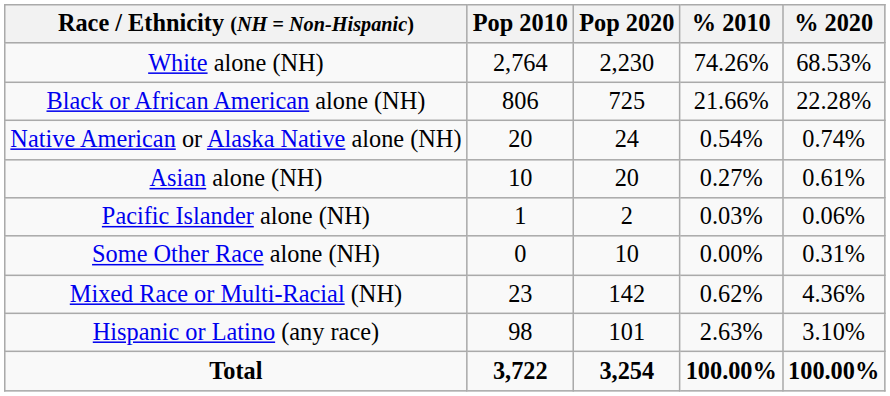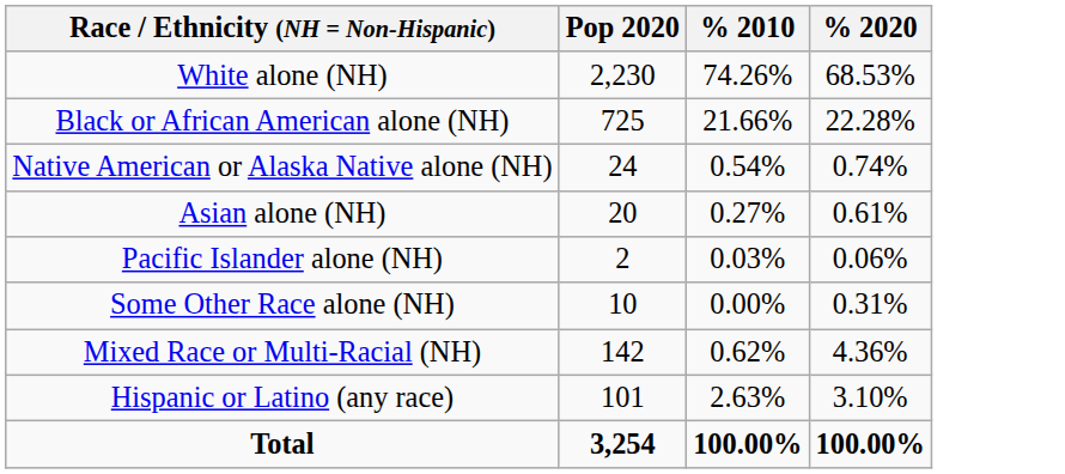 <table class="wikitable" style="text-align:center;">
 <tr>
 <th>Race / Ethnicity <small>(<em>NH = Non-Hispanic</em>)</small></th>
-<th>Pop 2010</th>
 <th>Pop 2020</th>
 <th>% 2010</th>
 <th>% 2020</th>
 </tr>
 <tr>
 <td><a href='#'>White</a> alone (NH)</td>
-<td>2,764</td>
 <td>2,230</td>
 <td>74.26%</td>
 <td>68.53%</td>
 </tr>
 <tr>
 <td><a href='#'>Black or African American</a> alone (NH)</td>
-<td>806</td>
 <td>725</td>
 <td>21.66%</td>
 <td>22.28%</td>
 </tr>
 <tr>
 <td><a href='#'>Native American</a> or <a href='#'>Alaska Native</a> alone (NH)</td>
-<td>20</td>
 <td>24</td>
 <td>0.54%</td>
 <td>0.74%</td>
 </tr>
 <tr>
 <td><a href='#'>Asian</a> alone (NH)</td>
-<td>10</td>
 <td>20</td>
 <td>0.27%</td>
 <td>0.61%</td>
 </tr>
 <tr>
 <td><a href='#'>Pacific Islander</a> alone (NH)</td>
-<td>1</td>
 <td>2</td>
 <td>0.03%</td>
 <td>0.06%</td>
 </tr>
 <tr>
 <td><a href='#'>Some Other Race</a> alone (NH)</td>
-<td>0</td>
 <td>10</td>
 <td>0.00%</td>
 <td>0.31%</td>
 </tr>
 <tr>
 <td><a href='#'>Mixed Race or Multi-Racial</a> (NH)</td>
-<td>23</td>
 <td>142</td>
 <td>0.62%</td>
 <td>4.36%</td>
 </tr>
 <tr>
 <td><a href='#'>Hispanic or Latino</a> (any race)</td>
-<td>98</td>
 <td>101</td>
 <td>2.63%</td>
 <td>3.10%</td>
 </tr>
 <tr>
 <td><strong>Total</strong></td>
-<td><strong>3,722</strong></td>
 <td><strong>3,254</strong></td>
 <td><strong>100.00%</strong></td>
 <td><strong>100.00%</strong></td>
 </tr>
 </table>
